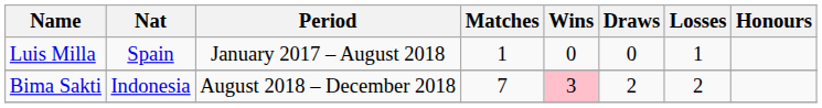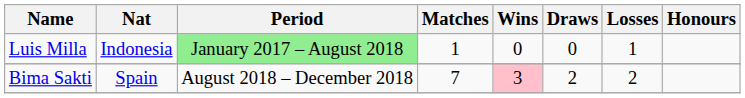 <table class="wikitable">
 <tr>
 <th>Name</th>
 <th>Nat</th>
 <th>Period</th>
 <th>Matches</th>
 <th>Wins</th>
 <th>Draws</th>
 <th>Losses</th>
 <th>Honours</th>
 </tr>
 <tr>
 <td><a href='#'>Luis Milla</a></td>
-<td align="center"> <a href='#'>Spain</a></td>
-<td align="center">January 2017 – August 2018</td>
+<td align="center"> <a href='#'>Indonesia</a></td>
+<td align="center" style="background: lightgreen;">January 2017 – August 2018</td>
 <td align="center">1</td>
 <td align="center">0</td>
 <td align="center">0</td>
 <td align="center">1</td>
 <td></td>
 </tr>
 <tr>
 </tr>
 <tr>
 <td><a href='#'>Bima Sakti</a></td>
-<td align="center"> <a href='#'>Indonesia</a></td>
+<td align="center"> <a href='#'>Spain</a></td>
 <td align="center">August 2018 – December 2018</td>
 <td align="center">7</td>
 <td align="center" style="background: pink;">3</td>
 <td align="center">2</td>
 <td align="center">2</td>
 <td></td>
 </tr>
 <tr>
 </tr>
 </table>
